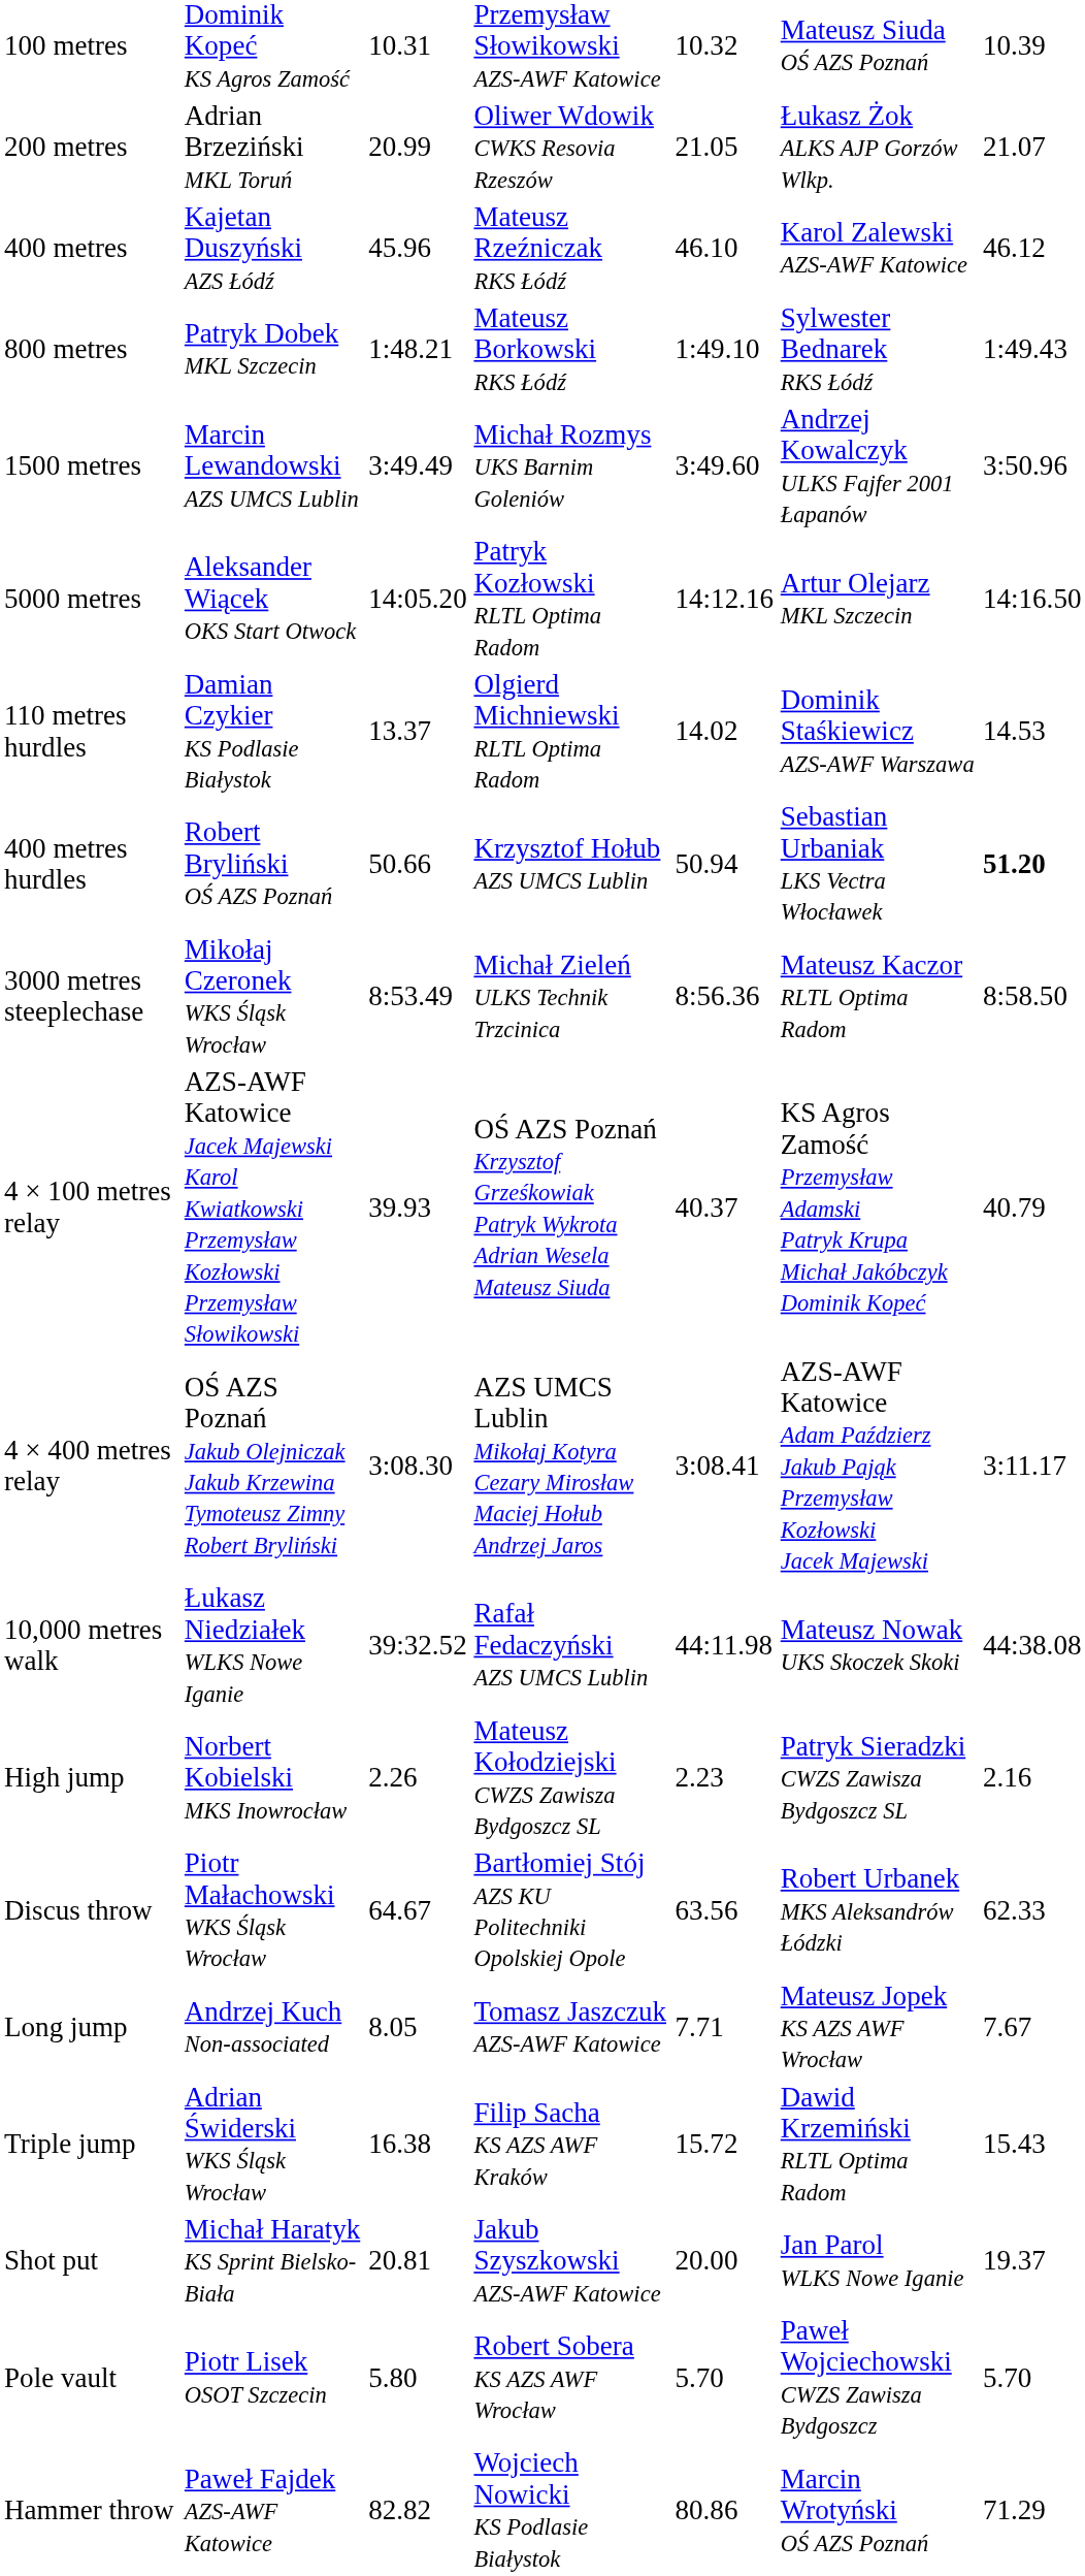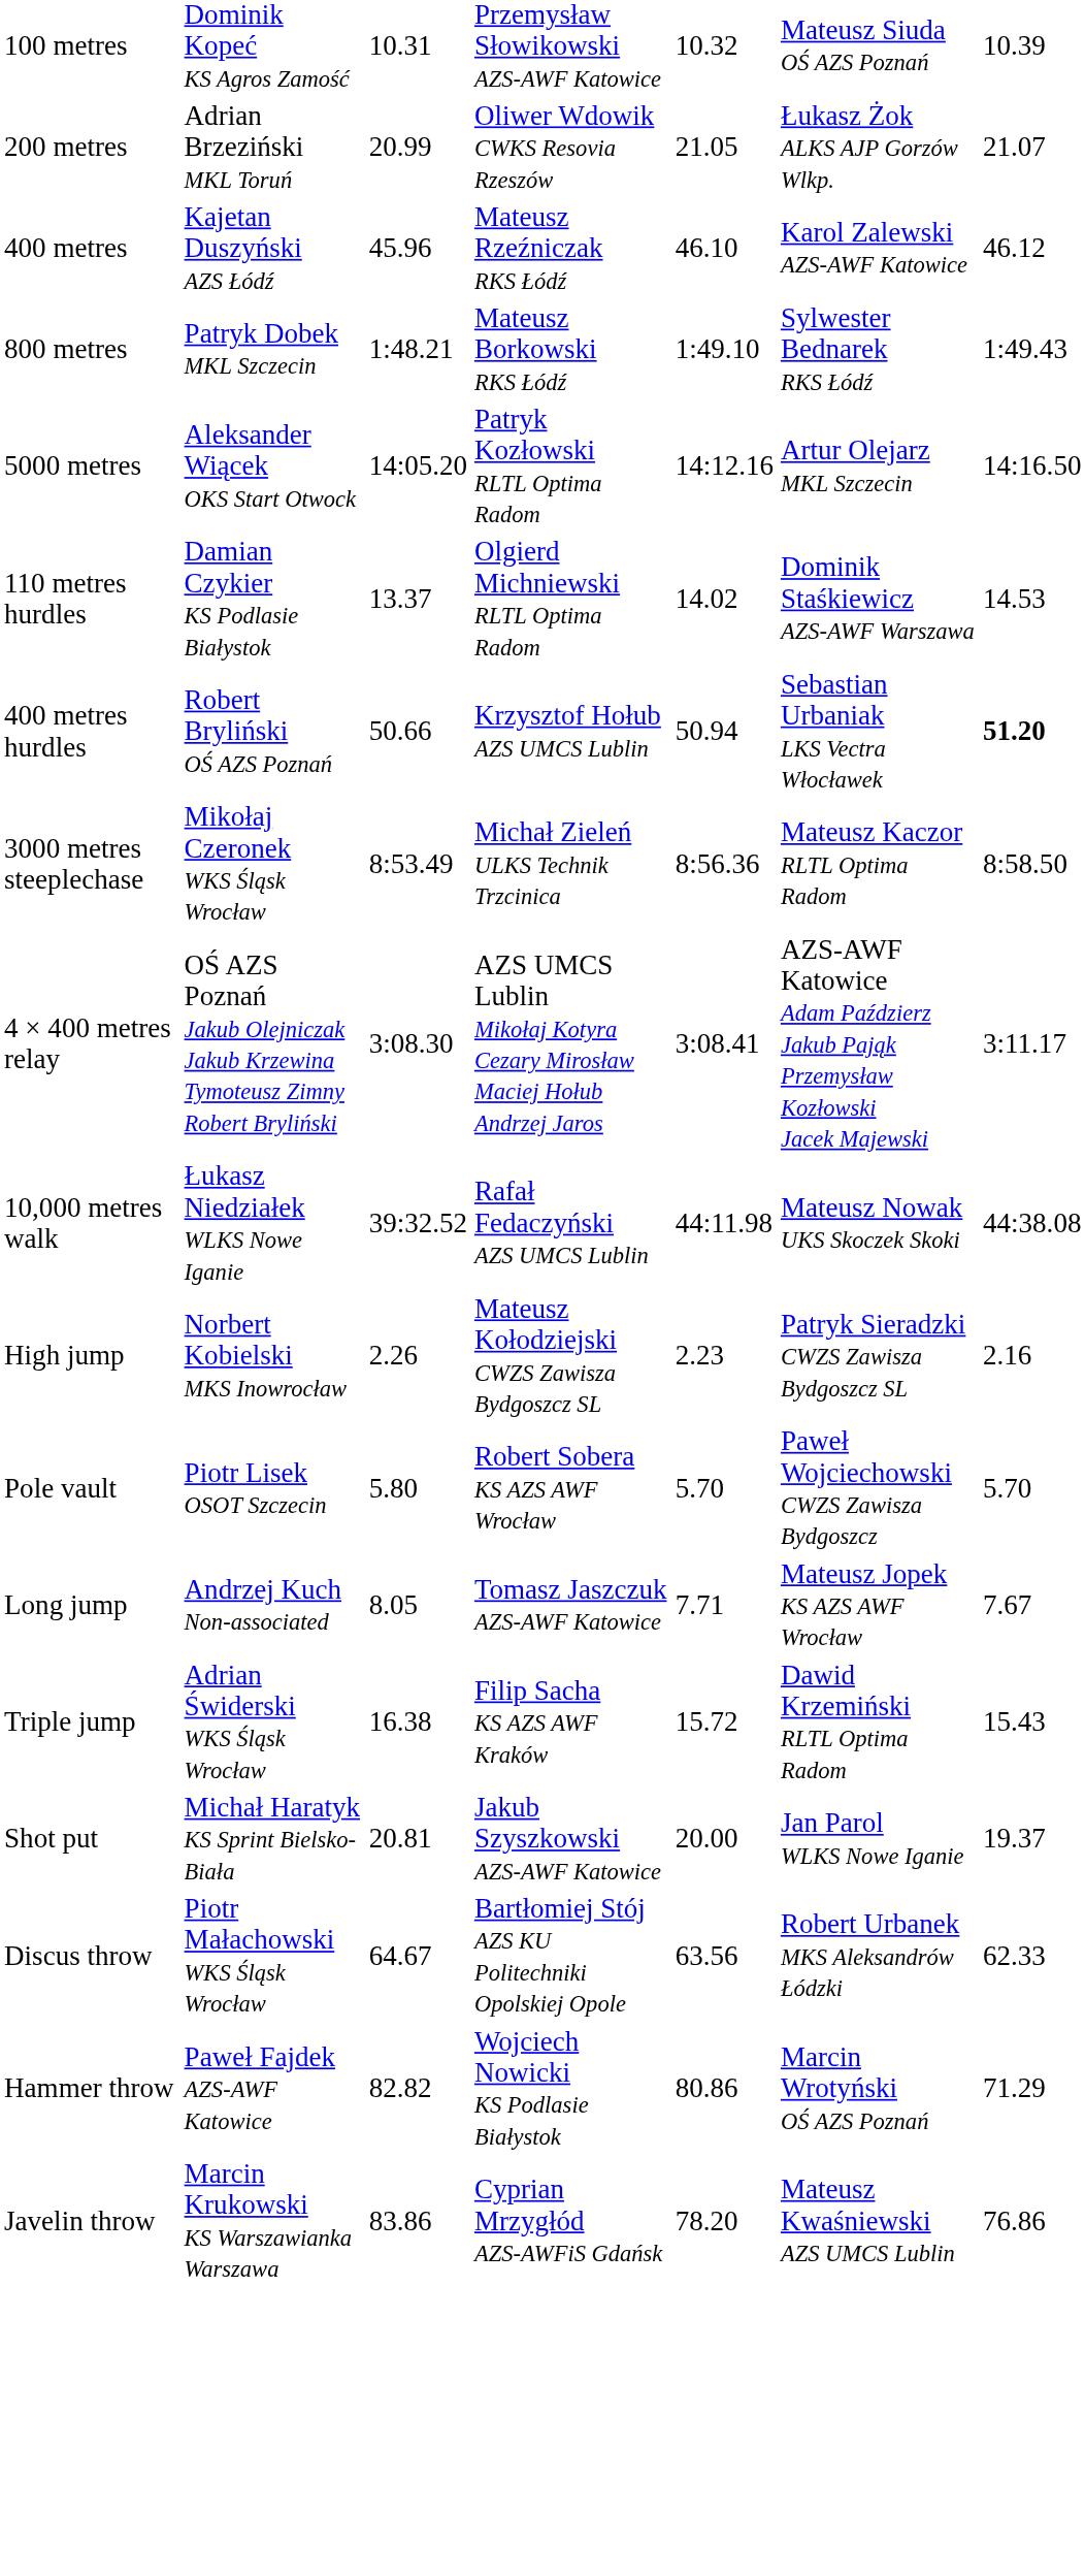 <table>
 <tr>
 <td>100 metres</td>
 <td><a href='#'>Dominik Kopeć</a><br><small><em>KS Agros Zamość</em></small></td>
 <td>10.31</td>
 <td><a href='#'>Przemysław Słowikowski</a><br><small><em>AZS-AWF Katowice</em></small></td>
 <td>10.32</td>
 <td><a href='#'>Mateusz Siuda</a><br><small><em>OŚ AZS Poznań</em></small></td>
 <td>10.39</td>
 </tr>
 <tr>
 <td>200 metres</td>
 <td>Adrian Brzeziński<br><small><em>MKL Toruń</em></small></td>
 <td>20.99</td>
 <td><a href='#'>Oliwer Wdowik</a><br><small><em>CWKS Resovia Rzeszów</em></small></td>
 <td>21.05</td>
 <td><a href='#'>Łukasz Żok</a><br><small><em>ALKS AJP Gorzów Wlkp.</em></small></td>
 <td>21.07</td>
 </tr>
 <tr>
 <td>400 metres</td>
 <td><a href='#'>Kajetan Duszyński</a><br><small><em>AZS Łódź</em></small></td>
 <td>45.96</td>
 <td><a href='#'>Mateusz Rzeźniczak</a><br><small><em>RKS Łódź</em></small></td>
 <td>46.10 </td>
 <td><a href='#'>Karol Zalewski</a><br><small><em>AZS-AWF Katowice</em></small></td>
 <td>46.12</td>
 </tr>
 <tr>
 <td>800 metres</td>
 <td><a href='#'>Patryk Dobek</a><br><small><em>MKL Szczecin</em></small></td>
 <td>1:48.21</td>
 <td><a href='#'>Mateusz Borkowski</a><br><small><em>RKS Łódź</em></small></td>
 <td>1:49.10</td>
 <td><a href='#'>Sylwester Bednarek</a><br><small><em>RKS Łódź</em></small></td>
 <td>1:49.43</td>
 </tr>
 <tr>
-<td>1500 metres</td>
-<td><a href='#'>Marcin Lewandowski</a><br><small><em>AZS UMCS Lublin</em></small></td>
-<td>3:49.49</td>
-<td><a href='#'>Michał Rozmys</a><br><small><em>UKS Barnim Goleniów</em></small></td>
-<td>3:49.60</td>
-<td><a href='#'>Andrzej Kowalczyk</a><br><small><em>ULKS Fajfer 2001 Łapanów</em></small></td>
-<td>3:50.96</td>
-</tr>
-<tr>
 <td>5000 metres</td>
 <td><a href='#'>Aleksander Wiącek</a><br><small><em>OKS Start Otwock</em></small></td>
 <td>14:05.20 </td>
 <td><a href='#'>Patryk Kozłowski</a><br><small><em>RLTL Optima Radom</em></small></td>
 <td>14:12.16</td>
 <td><a href='#'>Artur Olejarz</a><br><small><em>MKL Szczecin</em></small></td>
 <td>14:16.50 </td>
 </tr>
 <tr>
 <td>110 metres hurdles</td>
 <td><a href='#'>Damian Czykier</a><br><small><em>KS Podlasie Białystok</em></small></td>
 <td>13.37</td>
 <td><a href='#'>Olgierd Michniewski</a><br><small><em>RLTL Optima Radom</em></small></td>
 <td>14.02</td>
 <td><a href='#'>Dominik Staśkiewicz</a><br><small><em>AZS-AWF Warszawa</em></small></td>
 <td>14.53</td>
 </tr>
 <tr>
 <td>400 metres hurdles</td>
 <td><a href='#'>Robert Bryliński</a><br><small><em>OŚ AZS Poznań</em></small></td>
 <td>50.66</td>
 <td><a href='#'>Krzysztof Hołub</a><br><small><em>AZS UMCS Lublin</em></small></td>
 <td>50.94 </td>
 <td><a href='#'>Sebastian Urbaniak</a><br><small><em>LKS Vectra Włocławek</em></small></td>
 <td><strong>51.20</strong></td>
 </tr>
 <tr>
 <td>3000 metres steeplechase</td>
 <td><a href='#'>Mikołaj Czeronek</a><br><small><em>WKS Śląsk Wrocław</em></small></td>
 <td>8:53.49 </td>
 <td><a href='#'>Michał Zieleń</a><br><small><em>ULKS Technik Trzcinica</em></small></td>
 <td>8:56.36 </td>
 <td><a href='#'>Mateusz Kaczor</a><br><small><em>RLTL Optima Radom</em></small></td>
 <td>8:58.50</td>
 </tr>
 <tr>
-<td>4 × 100 metres relay</td>
-<td>AZS-AWF Katowice<br><small><em><a href='#'>Jacek Majewski</a><br><a href='#'>Karol Kwiatkowski</a><br><a href='#'>Przemysław Kozłowski</a><br><a href='#'>Przemysław Słowikowski</a></em></small></td>
-<td>39.93</td>
-<td>OŚ AZS Poznań<br><small><em><a href='#'>Krzysztof Grześkowiak</a><br><a href='#'>Patryk Wykrota</a><br><a href='#'>Adrian Wesela</a><br><a href='#'>Mateusz Siuda</a></em></small></td>
-<td>40.37</td>
-<td>KS Agros Zamość<br><small><em><a href='#'>Przemysław Adamski</a><br><a href='#'>Patryk Krupa</a><br><a href='#'>Michał Jakóbczyk</a><br><a href='#'>Dominik Kopeć</a></em></small></td>
-<td>40.79</td>
-</tr>
-<tr>
 <td>4 × 400 metres relay</td>
 <td>OŚ AZS Poznań<br><small><em><a href='#'>Jakub Olejniczak</a><br><a href='#'>Jakub Krzewina</a><br><a href='#'>Tymoteusz Zimny</a><br><a href='#'>Robert Bryliński</a></em></small></td>
 <td>3:08.30</td>
 <td>AZS UMCS Lublin<br><small><em><a href='#'>Mikołaj Kotyra</a><br><a href='#'>Cezary Mirosław</a><br><a href='#'>Maciej Hołub</a><br><a href='#'>Andrzej Jaros</a></em></small></td>
 <td>3:08.41</td>
 <td>AZS-AWF Katowice<br><small><em><a href='#'>Adam Paździerz</a><br><a href='#'>Jakub Pająk</a><br><a href='#'>Przemysław Kozłowski</a><br><a href='#'>Jacek Majewski</a></em></small></td>
 <td>3:11.17</td>
 </tr>
 <tr>
 <td>10,000 metres walk</td>
 <td><a href='#'>Łukasz Niedziałek</a><br><small><em>WLKS Nowe Iganie</em></small></td>
 <td>39:32.52</td>
 <td><a href='#'>Rafał Fedaczyński</a><br><small><em>AZS UMCS Lublin</em></small></td>
 <td>44:11.98</td>
 <td><a href='#'>Mateusz Nowak</a><br><small><em>UKS Skoczek Skoki</em></small></td>
 <td>44:38.08</td>
 </tr>
 <tr>
 <td>High jump</td>
 <td><a href='#'>Norbert Kobielski</a><br><small><em>MKS Inowrocław</em></small></td>
 <td>2.26</td>
 <td><a href='#'>Mateusz Kołodziejski</a><br><small><em>CWZS Zawisza Bydgoszcz SL</em></small></td>
 <td>2.23 </td>
 <td><a href='#'>Patryk Sieradzki</a><br><small><em>CWZS Zawisza Bydgoszcz SL</em></small></td>
 <td>2.16</td>
 </tr>
 <tr>
-<td>Discus throw</td>
-<td><a href='#'>Piotr Małachowski</a><br><small><em>WKS Śląsk Wrocław</em></small></td>
-<td>64.67</td>
-<td><a href='#'>Bartłomiej Stój</a><br><small><em>AZS KU Politechniki Opolskiej Opole</em></small></td>
-<td>63.56</td>
-<td><a href='#'>Robert Urbanek</a><br><small><em>MKS Aleksandrów Łódzki</em></small></td>
-<td>62.33</td>
+<td>Pole vault</td>
+<td><a href='#'>Piotr Lisek</a><br><small><em>OSOT Szczecin</em></small></td>
+<td>5.80</td>
+<td><a href='#'>Robert Sobera</a><br><small><em>KS AZS AWF Wrocław</em></small></td>
+<td>5.70</td>
+<td><a href='#'>Paweł Wojciechowski</a><br><small><em>CWZS Zawisza Bydgoszcz</em></small></td>
+<td>5.70</td>
 </tr>
 <tr>
 <td>Long jump</td>
 <td><a href='#'>Andrzej Kuch</a><br><small><em>Non-associated</em></small></td>
 <td>8.05 </td>
 <td><a href='#'>Tomasz Jaszczuk</a><br><small><em>AZS-AWF Katowice</em></small></td>
 <td>7.71</td>
 <td><a href='#'>Mateusz Jopek</a><br><small><em>KS AZS AWF Wrocław</em></small></td>
 <td>7.67</td>
 </tr>
 <tr>
 <td>Triple jump</td>
 <td><a href='#'>Adrian Świderski</a><br><small><em>WKS Śląsk Wrocław</em></small></td>
 <td>16.38</td>
 <td><a href='#'>Filip Sacha</a><br><small><em>KS AZS AWF Kraków</em></small></td>
 <td>15.72</td>
 <td><a href='#'>Dawid Krzemiński</a><br><small><em>RLTL Optima Radom</em></small></td>
 <td>15.43</td>
 </tr>
 <tr>
 <td>Shot put</td>
 <td><a href='#'>Michał Haratyk</a><br><small><em>KS Sprint Bielsko-Biała</em></small></td>
 <td>20.81</td>
 <td><a href='#'>Jakub Szyszkowski</a><br><small><em>AZS-AWF Katowice</em></small></td>
 <td>20.00</td>
 <td><a href='#'>Jan Parol</a><br><small><em>WLKS Nowe Iganie</em></small></td>
 <td>19.37 </td>
 </tr>
 <tr>
-<td>Pole vault</td>
-<td><a href='#'>Piotr Lisek</a><br><small><em>OSOT Szczecin</em></small></td>
-<td>5.80</td>
-<td><a href='#'>Robert Sobera</a><br><small><em>KS AZS AWF Wrocław</em></small></td>
-<td>5.70</td>
-<td><a href='#'>Paweł Wojciechowski</a><br><small><em>CWZS Zawisza Bydgoszcz</em></small></td>
-<td>5.70</td>
+<td>Discus throw</td>
+<td><a href='#'>Piotr Małachowski</a><br><small><em>WKS Śląsk Wrocław</em></small></td>
+<td>64.67</td>
+<td><a href='#'>Bartłomiej Stój</a><br><small><em>AZS KU Politechniki Opolskiej Opole</em></small></td>
+<td>63.56</td>
+<td><a href='#'>Robert Urbanek</a><br><small><em>MKS Aleksandrów Łódzki</em></small></td>
+<td>62.33</td>
 </tr>
 <tr>
 <td>Hammer throw</td>
 <td><a href='#'>Paweł Fajdek</a><br><small><em>AZS-AWF Katowice</em></small></td>
 <td>82.82</td>
 <td><a href='#'>Wojciech Nowicki</a><br><small><em>KS Podlasie Białystok</em></small></td>
 <td>80.86</td>
 <td><a href='#'>Marcin Wrotyński</a><br><small><em>OŚ AZS Poznań</em></small></td>
 <td>71.29</td>
 </tr>
+<tr>
+<td>Javelin throw</td>
+<td><a href='#'>Marcin Krukowski</a><br><small><em>KS Warszawianka Warszawa</em></small></td>
+<td>83.86</td>
+<td><a href='#'>Cyprian Mrzygłód</a><br><small><em>AZS-AWFiS Gdańsk</em></small></td>
+<td>78.20</td>
+<td><a href='#'>Mateusz Kwaśniewski</a><br><small><em>AZS UMCS Lublin</em></small></td>
+<td>76.86</td>
+</tr>
 </table>
